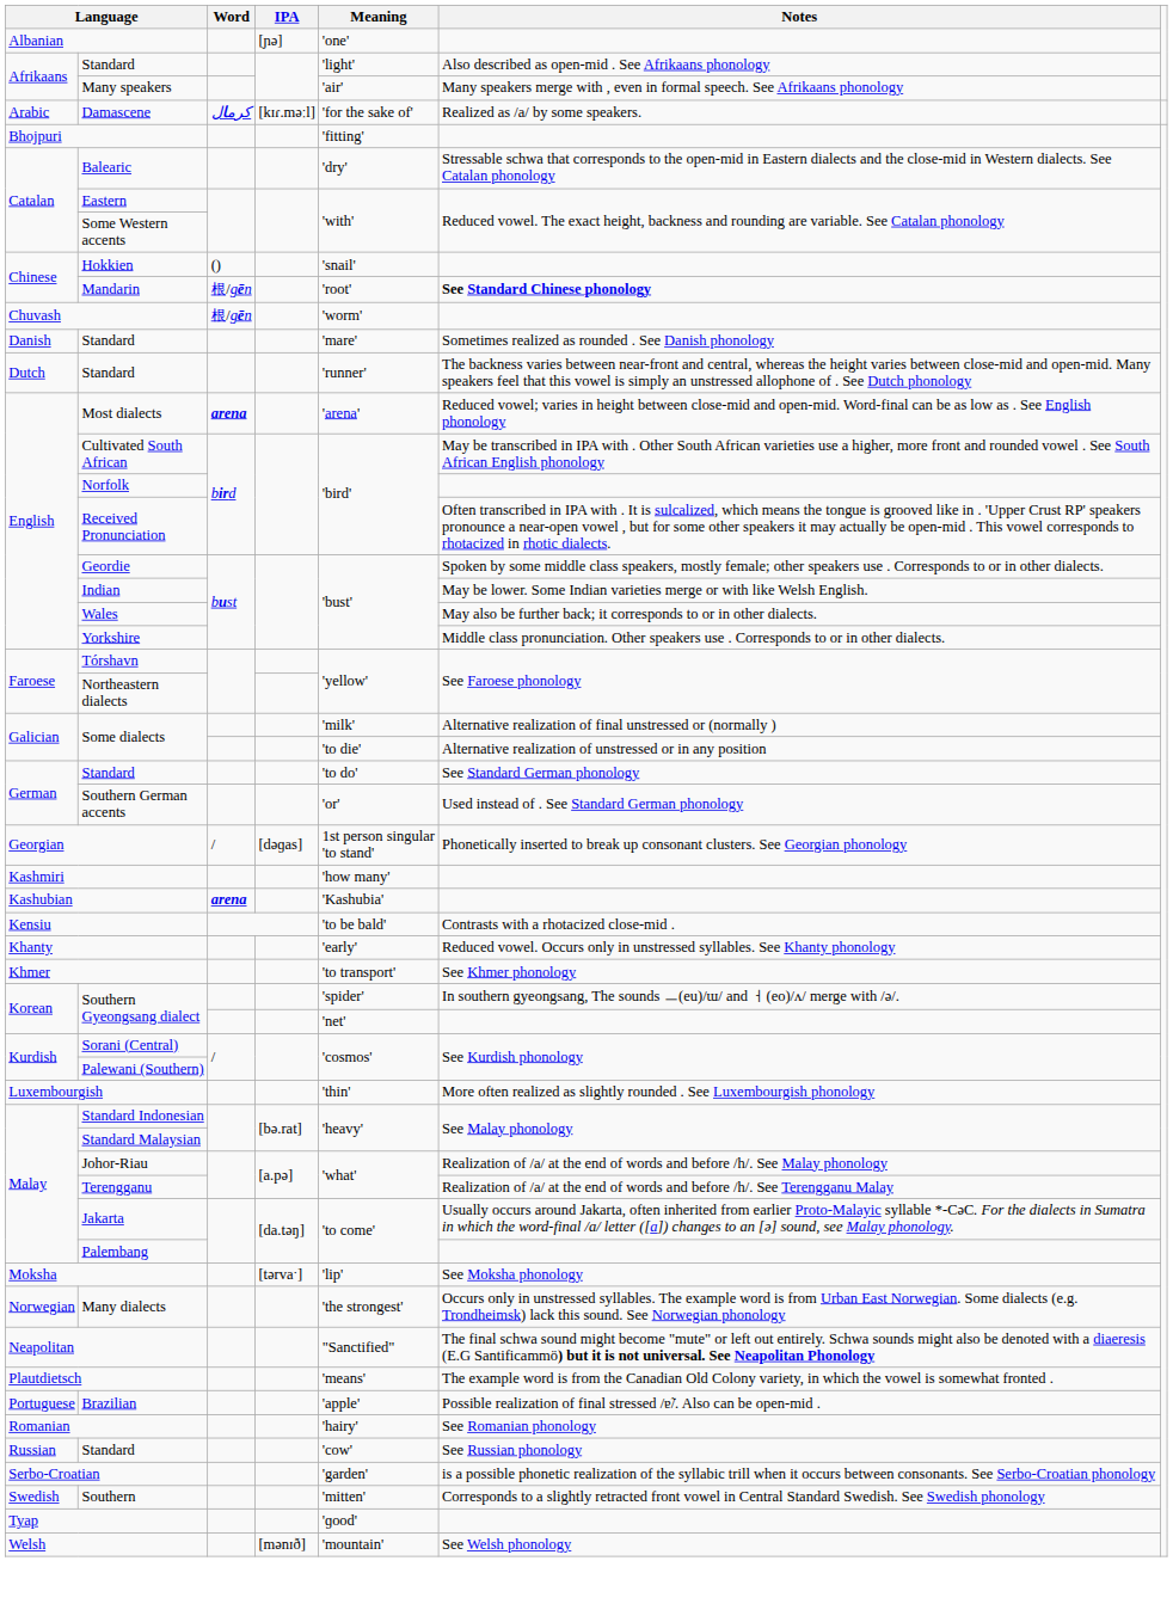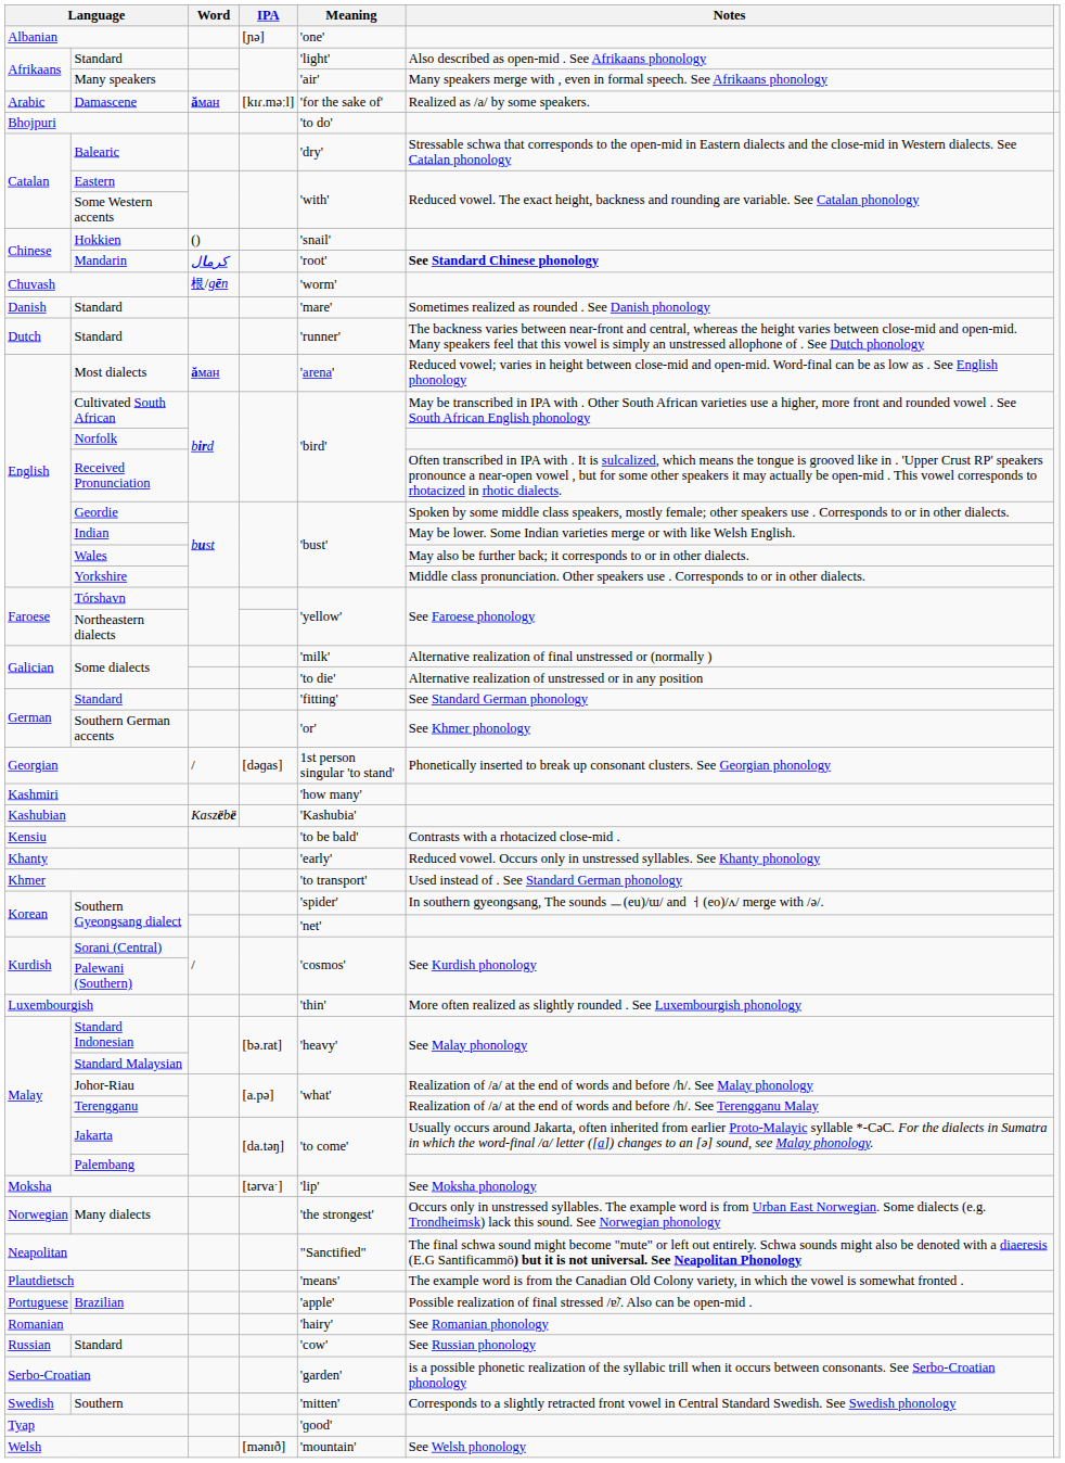 <table class="wikitable sortable" style="clear: both;">
 <tr>
 <th colspan="2">Language</th>
 <th>Word</th>
 <th><a href='#'>IPA</a></th>
 <th>Meaning</th>
 <th>Notes</th>
 </tr>
 <tr>
 <td colspan="2"><a href='#'>Albanian</a></td>
 <td></td>
 <td>[ɲə]</td>
 <td>'one'</td>
 <td></td>
 </tr>
 <tr>
 <td rowspan="2"><a href='#'>Afrikaans</a></td>
 <td>Standard</td>
 <td></td>
 <td rowspan="2"></td>
 <td>'light'</td>
 <td>Also described as open-mid . See <a href='#'>Afrikaans phonology</a></td>
 </tr>
 <tr>
 <td>Many speakers</td>
 <td></td>
 <td>'air'</td>
 <td>Many speakers merge  with , even in formal speech. See <a href='#'>Afrikaans phonology</a></td>
 </tr>
 <tr>
 <td rowspan="1"><a href='#'>Arabic</a></td>
 <td><a href='#'>Damascene</a></td>
-<td><a href='#'><em>كرم<strong>ا</strong>ل</em></a></td>
+<td><a href='#'><strong>ă</strong>ман</a></td>
 <td>[kɪɾ.məːl]</td>
 <td>'for the sake of'</td>
 <td>Realized as /a/ by some speakers.</td>
 <td></td>
 </tr>
 <tr>
 <td colspan="2"><a href='#'>Bhojpuri</a></td>
 <td></td>
 <td></td>
-<td>'fitting'</td>
+<td>'to do'</td>
 <td></td>
 </tr>
 <tr>
 <td rowspan="3"><a href='#'>Catalan</a></td>
 <td><a href='#'>Balearic</a></td>
 <td></td>
 <td></td>
 <td>'dry'</td>
 <td>Stressable schwa that corresponds to the open-mid  in Eastern dialects and the close-mid  in Western dialects. See <a href='#'>Catalan phonology</a></td>
 </tr>
 <tr>
 <td><a href='#'>Eastern</a></td>
 <td rowspan="2"></td>
 <td rowspan="2"></td>
 <td rowspan="2">'with'</td>
 <td rowspan="2">Reduced vowel. The exact height, backness and rounding are variable. See <a href='#'>Catalan phonology</a></td>
 </tr>
 <tr>
 <td>Some Western accents</td>
 </tr>
 <tr>
 <td rowspan="2"><a href='#'>Chinese</a></td>
 <td><a href='#'>Hokkien</a></td>
 <td> ()</td>
 <td></td>
 <td>'snail'</td>
 <td></td>
 </tr>
 <tr>
 <td><a href='#'>Mandarin</a></td>
-<td><a href='#'>根</a>/<em><a href='#'>g<strong>ē</strong>n</a></em></td>
+<td><a href='#'><em>كرم<strong>ا</strong>ل</em></a></td>
 <td></td>
 <td>'root'</td>
 <td><strong>See <a href='#'>Standard Chinese phonology</a></strong></td>
 </tr>
 <tr>
 <td colspan="2"><a href='#'>Chuvash</a></td>
 <td><a href='#'>根</a>/<em><a href='#'>g<strong>ē</strong>n</a></em></td>
 <td></td>
 <td>'worm'</td>
 <td></td>
 </tr>
 <tr>
 <td><a href='#'>Danish</a></td>
 <td>Standard</td>
 <td></td>
 <td></td>
 <td>'mare'</td>
 <td>Sometimes realized as rounded . See <a href='#'>Danish phonology</a></td>
 </tr>
 <tr>
 <td><a href='#'>Dutch</a></td>
 <td>Standard</td>
 <td></td>
 <td></td>
 <td>'runner'</td>
 <td>The backness varies between near-front and central, whereas the height varies between close-mid and open-mid. Many speakers feel that this vowel is simply an unstressed allophone of . See <a href='#'>Dutch phonology</a></td>
 </tr>
 <tr>
 <td rowspan="8"><a href='#'>English</a></td>
 <td>Most dialects</td>
-<td><a href='#'><strong><em>a<strong>ren</strong>a</em></strong></a></td>
+<td><a href='#'><strong>ă</strong>ман</a></td>
 <td></td>
 <td>'<a href='#'>arena</a>'</td>
 <td>Reduced vowel; varies in height between close-mid and open-mid. Word-final  can be as low as . See <a href='#'>English phonology</a></td>
 </tr>
 <tr>
 <td>Cultivated <a href='#'>South African</a></td>
 <td rowspan="3"><em><a href='#'>b<strong>ir</strong>d</a></em></td>
 <td rowspan="3"></td>
 <td rowspan="3">'bird'</td>
 <td>May be transcribed in IPA with . Other South African varieties use a higher, more front and rounded vowel . See <a href='#'>South African English phonology</a></td>
 </tr>
 <tr>
 <td><a href='#'>Norfolk</a></td>
 <td></td>
 </tr>
 <tr>
 <td><a href='#'>Received Pronunciation</a></td>
 <td>Often transcribed in IPA with . It is <a href='#'>sulcalized</a>, which means the tongue is grooved like in . 'Upper Crust RP' speakers pronounce a near-open vowel , but for some other speakers it may actually be open-mid . This vowel corresponds to <a href='#'>rhotacized</a>  in <a href='#'>rhotic dialects</a>.</td>
 </tr>
 <tr>
 <td><a href='#'>Geordie</a></td>
 <td rowspan="4"><em><a href='#'>b<strong>u</strong>st</a></em></td>
 <td rowspan="4"></td>
 <td rowspan="4">'bust'</td>
 <td>Spoken by some middle class speakers, mostly female; other speakers use . Corresponds to  or  in other dialects.</td>
 </tr>
 <tr>
 <td><a href='#'>Indian</a></td>
 <td>May be lower. Some Indian varieties merge  or  with  like Welsh English.</td>
 </tr>
 <tr>
 <td><a href='#'>Wales</a></td>
 <td>May also be further back; it corresponds to  or  in other dialects.</td>
 </tr>
 <tr>
 <td><a href='#'>Yorkshire</a></td>
 <td>Middle class pronunciation. Other speakers use . Corresponds to  or  in other dialects.</td>
 </tr>
 <tr>
 <td rowspan="2"><a href='#'>Faroese</a></td>
 <td><a href='#'>Tórshavn</a></td>
 <td rowspan="2"></td>
 <td></td>
 <td rowspan="2">'yellow'</td>
 <td rowspan="2">See <a href='#'>Faroese phonology</a></td>
 </tr>
 <tr>
 <td>Northeastern dialects</td>
 <td></td>
 </tr>
 <tr>
 <td rowspan="2"><a href='#'>Galician</a></td>
 <td rowspan="2">Some dialects</td>
 <td></td>
 <td></td>
 <td>'milk'</td>
 <td>Alternative realization of final unstressed  or  (normally )</td>
 </tr>
 <tr>
 <td></td>
 <td></td>
 <td>'to die'</td>
 <td>Alternative realization of unstressed  or  in any position</td>
 </tr>
 <tr>
 <td rowspan="2"><a href='#'>German</a></td>
 <td><a href='#'>Standard</a></td>
 <td></td>
 <td></td>
-<td>'to do'</td>
+<td>'fitting'</td>
 <td>See <a href='#'>Standard German phonology</a></td>
 </tr>
 <tr>
 <td>Southern German accents</td>
 <td></td>
 <td></td>
 <td>'or'</td>
-<td>Used instead of . See <a href='#'>Standard German phonology</a></td>
+<td>See <a href='#'>Khmer phonology</a></td>
 </tr>
 <tr>
 <td colspan="2"><a href='#'>Georgian</a></td>
 <td>/</td>
 <td>[dəɡas]</td>
 <td>1st person singular 'to stand'</td>
 <td>Phonetically inserted to break up consonant clusters. See <a href='#'>Georgian phonology</a></td>
 </tr>
 <tr>
 <td colspan="2"><a href='#'>Kashmiri</a></td>
 <td></td>
 <td></td>
 <td>'how many'</td>
 <td></td>
 </tr>
 <tr>
 <td colspan="2"><a href='#'>Kashubian</a></td>
-<td><a href='#'><strong><em>a<strong>ren</strong>a</em></strong></a></td>
+<td><em>Kasz<strong>ë</strong>b<strong>ë<strong><em></td>
 <td></td>
 <td>'Kashubia'</td>
 <td></td>
 </tr>
 <tr>
 <td colspan="2"><a href='#'>Kensiu</a></td>
 <td colspan="2" align="center"></td>
 <td>'to be bald'</td>
 <td>Contrasts with a rhotacized close-mid .</td>
 </tr>
 <tr>
 <td colspan="2"><a href='#'>Khanty</a></td>
 <td></td>
 <td></td>
 <td>'early'</td>
 <td>Reduced vowel. Occurs only in unstressed syllables. See <a href='#'>Khanty phonology</a></td>
 </tr>
 <tr>
 <td colspan="2"><a href='#'>Khmer</a></td>
 <td> </td>
 <td></td>
 <td>'to transport'</td>
-<td>See <a href='#'>Khmer phonology</a></td>
+<td>Used instead of . See <a href='#'>Standard German phonology</a></td>
 </tr>
 <tr>
 <td rowspan="2"><a href='#'>Korean</a></td>
 <td rowspan="2">Southern <a href='#'>Gyeongsang dialect</a></td>
 <td></td>
 <td></td>
 <td>'spider'</td>
 <td>In southern gyeongsang, The sounds ㅡ(eu)/ɯ/ and ㅓ(eo)/ʌ/  merge with /ə/.</td>
 </tr>
 <tr>
 <td></td>
 <td></td>
 <td>'net'</td>
 <td></td>
 </tr>
 <tr>
 <td rowspan="2"><a href='#'>Kurdish</a></td>
 <td><a href='#'>Sorani (Central)</a></td>
 <td rowspan="2">/</td>
 <td rowspan="2"></td>
 <td rowspan="2">'cosmos'</td>
 <td rowspan="2">See <a href='#'>Kurdish phonology</a></td>
 </tr>
 <tr>
 <td><a href='#'>Palewani (Southern)</a></td>
 </tr>
 <tr>
 <td colspan="2"><a href='#'>Luxembourgish</a></td>
 <td></td>
 <td></td>
 <td>'thin'</td>
 <td>More often realized as slightly rounded . See <a href='#'>Luxembourgish phonology</a></td>
 </tr>
 <tr>
 <td rowspan="6"><a href='#'>Malay</a></td>
 <td><a href='#'>Standard Indonesian</a></td>
 <td rowspan="2"></td>
 <td rowspan="2">[bə.rat]</td>
 <td rowspan="2">'heavy'</td>
 <td rowspan="2">See <a href='#'>Malay phonology</a></td>
 </tr>
 <tr>
 <td><a href='#'>Standard Malaysian</a></td>
 </tr>
 <tr>
 <td>Johor-Riau</td>
 <td rowspan="2"></td>
 <td rowspan="2">[a.pə]</td>
 <td rowspan="2">'what'</td>
 <td>Realization of /a/ at the end of words and before /h/. See <a href='#'>Malay phonology</a></td>
 </tr>
 <tr>
 <td><a href='#'>Terengganu</a></td>
 <td>Realization of /a/ at the end of words and before /h/. See <a href='#'>Terengganu Malay</a></td>
 </tr>
 <tr>
 <td><a href='#'>Jakarta</a></td>
 <td rowspan="2"></td>
 <td rowspan="2">[da.təŋ]</td>
 <td rowspan="2">'to come'</td>
 <td>Usually occurs around Jakarta, often inherited from earlier <a href='#'>Proto-Malayic</a> syllable </em>*-CəC<em>. For the dialects in Sumatra in which the word-final /a/ letter ([<a href='#'>a</a>]) changes to an [ə] sound, see <a href='#'>Malay phonology</a>.</td>
 </tr>
 <tr>
 <td><a href='#'>Palembang</a></td>
 <td></td>
 </tr>
 <tr>
 <td colspan="2"><a href='#'>Moksha</a></td>
 <td></td>
 <td>[tərvaˑ]</td>
 <td>'lip'</td>
 <td>See <a href='#'>Moksha phonology</a></td>
 </tr>
 <tr>
 <td><a href='#'>Norwegian</a></td>
 <td>Many dialects</td>
 <td></td>
 <td></td>
 <td>'the strongest'</td>
 <td>Occurs only in unstressed syllables. The example word is from <a href='#'>Urban East Norwegian</a>. Some dialects (e.g. <a href='#'>Trondheimsk</a>) lack this sound. See <a href='#'>Norwegian phonology</a></td>
 </tr>
 <tr>
 <td colspan="2"><a href='#'>Neapolitan</a></td>
 <td></td>
 <td></td>
 <td>"Sanctified"</td>
 <td>The final schwa sound might become "mute" or left out entirely. Schwa sounds might also be denoted with a <a href='#'>diaeresis</a> (E.G Santificamm</strong>ö<strong>) but it is not universal. See <a href='#'>Neapolitan Phonology</a></td>
 </tr>
 <tr>
 <td colspan="2"><a href='#'>Plautdietsch</a></td>
 <td></td>
 <td></td>
 <td>'means'</td>
 <td>The example word is from the Canadian Old Colony variety, in which the vowel is somewhat fronted .</td>
 </tr>
 <tr>
 <td><a href='#'>Portuguese</a></td>
 <td><a href='#'>Brazilian</a></td>
 <td></td>
 <td></td>
 <td>'apple'</td>
 <td>Possible realization of final stressed /ɐ̃/. Also can be open-mid .</td>
 </tr>
 <tr>
 <td colspan="2"><a href='#'>Romanian</a></td>
 <td></td>
 <td></td>
 <td>'hairy'</td>
 <td>See <a href='#'>Romanian phonology</a></td>
 </tr>
 <tr>
 <td><a href='#'>Russian</a></td>
 <td>Standard</td>
 <td></td>
 <td></td>
 <td>'cow'</td>
 <td>See <a href='#'>Russian phonology</a></td>
 </tr>
 <tr>
 <td colspan="2"><a href='#'>Serbo-Croatian</a></td>
 <td></td>
 <td></td>
 <td>'garden'</td>
 <td> is a possible phonetic realization of the syllabic trill  when it occurs between consonants. See <a href='#'>Serbo-Croatian phonology</a></td>
 </tr>
 <tr>
 <td><a href='#'>Swedish</a></td>
 <td>Southern</td>
 <td></td>
 <td></td>
 <td>'mitten'</td>
 <td>Corresponds to a slightly retracted front vowel  in Central Standard Swedish. See <a href='#'>Swedish phonology</a></td>
 </tr>
 <tr>
 <td colspan="2"><a href='#'>Tyap</a></td>
 <td></td>
 <td></td>
 <td>'ɡood'</td>
 <td></td>
 </tr>
 <tr>
 <td colspan="2"><a href='#'>Welsh</a></td>
 <td></td>
 <td>[mənɪð]</td>
 <td>'mountain'</td>
 <td>See <a href='#'>Welsh phonology</a></td>
 </tr>
 </table>
